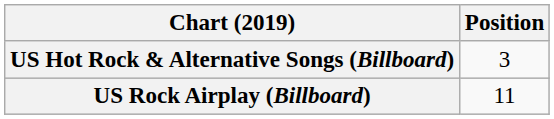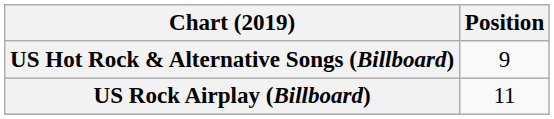 <table class="wikitable sortable plainrowheaders" style="text-align:center">
 <tr>
 <th scope="col">Chart (2019)</th>
 <th scope="col">Position</th>
 </tr>
 <tr>
 <th scope="row">US Hot Rock & Alternative Songs (<em>Billboard</em>)</th>
-<td>3</td>
+<td>9</td>
 </tr>
 <tr>
 <th scope="row">US Rock Airplay (<em>Billboard</em>)</th>
 <td>11</td>
 </tr>
 </table>
